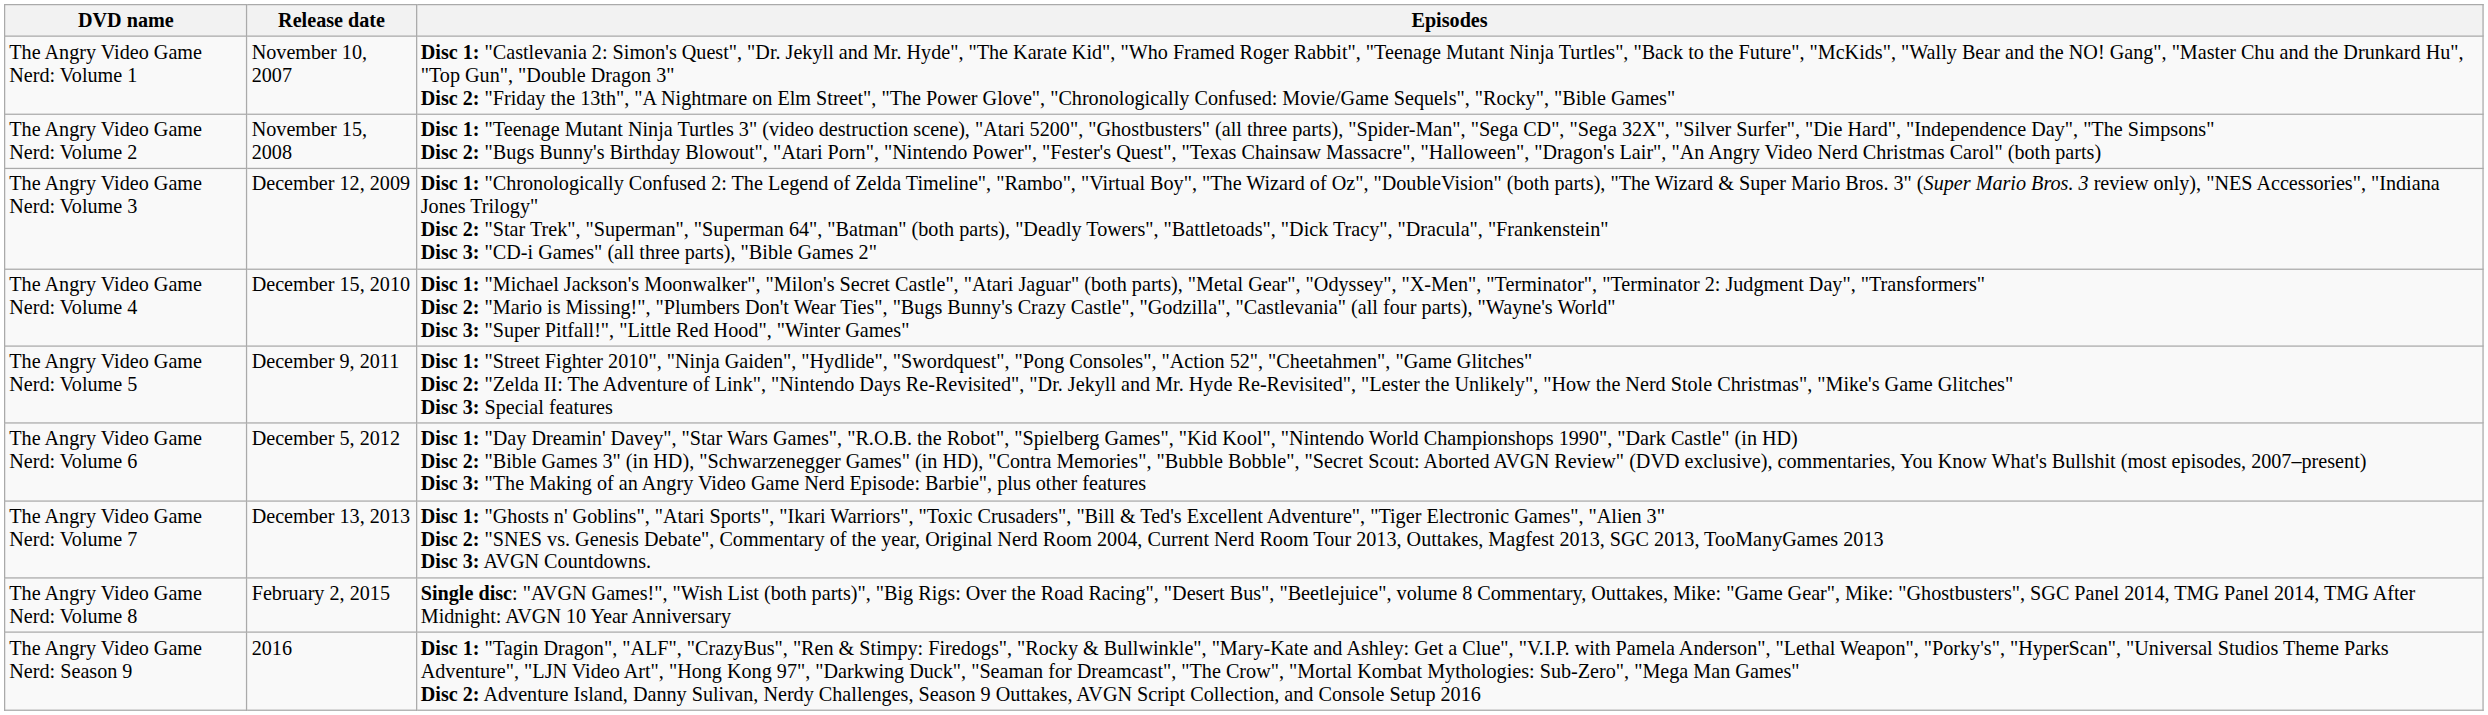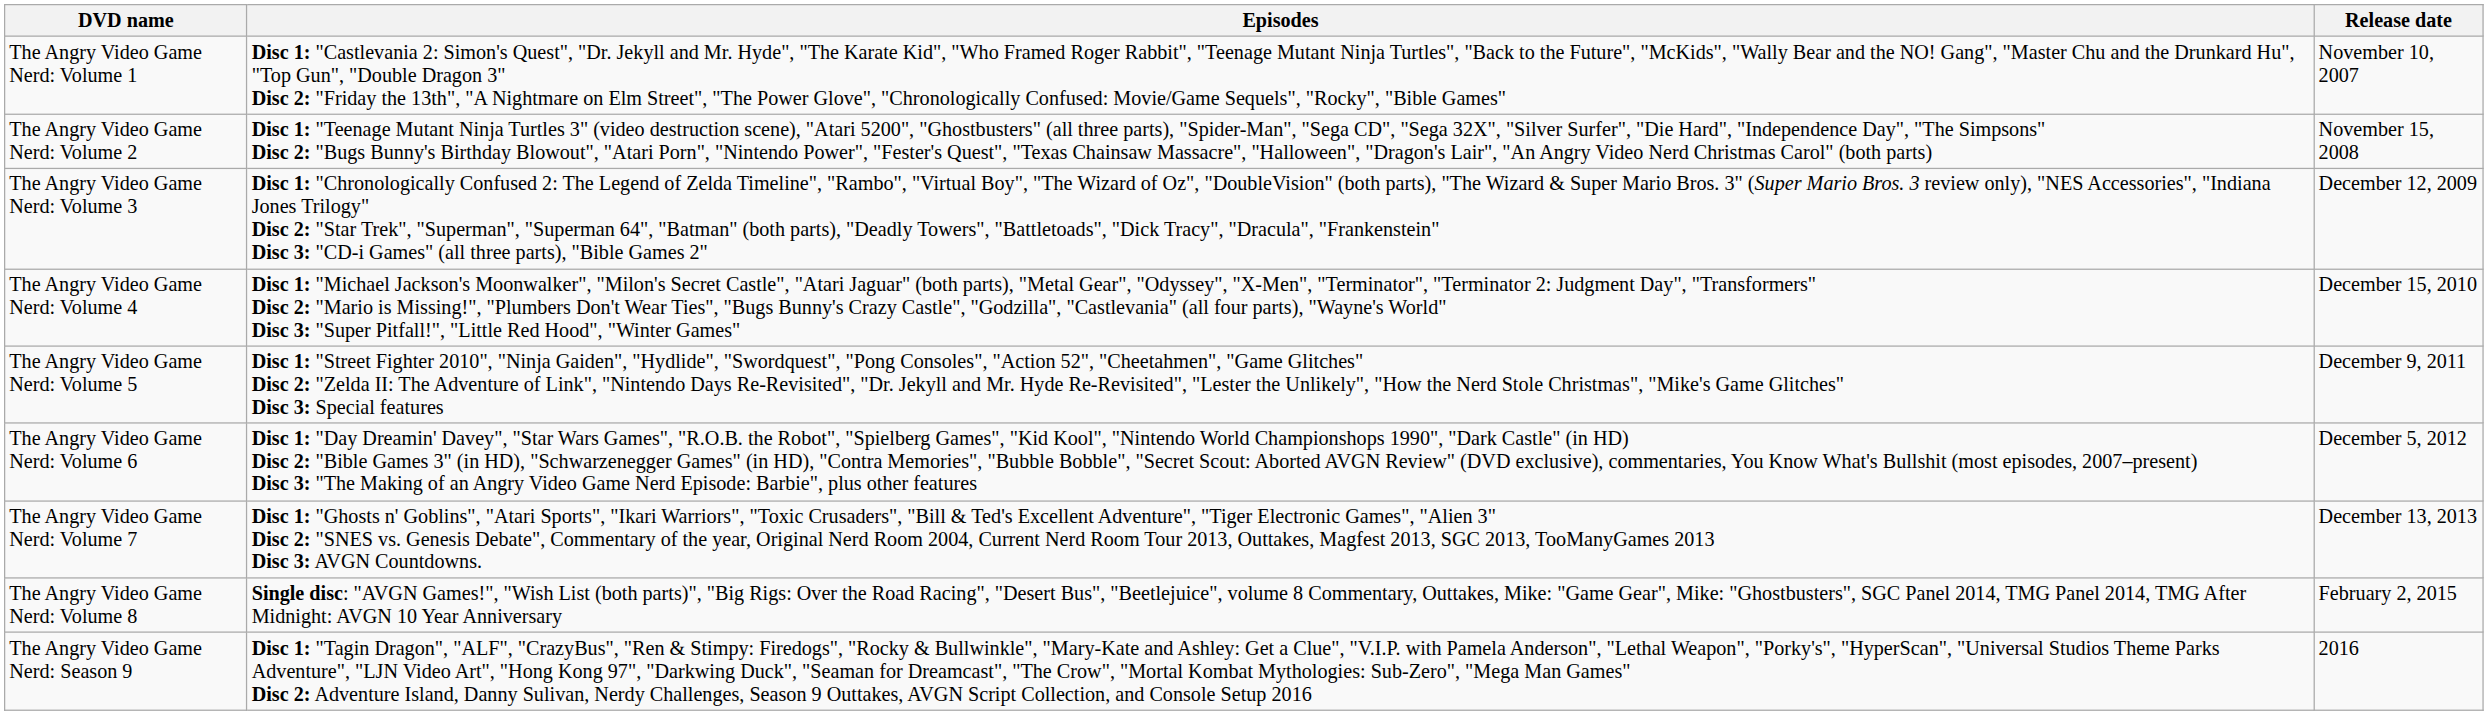 <table class="wikitable" 85%; 100%; 5px;">
 <tr>
 <th>DVD name</th>
+<th>Episodes</th>
 <th>Release date</th>
-<th>Episodes</th>
 </tr>
 <tr>
 <td valign="top">The Angry Video Game Nerd: Volume 1</td>
+<td valign="top"><strong>Disc 1:</strong> "Castlevania 2: Simon's Quest", "Dr. Jekyll and Mr. Hyde", "The Karate Kid", "Who Framed Roger Rabbit", "Teenage Mutant Ninja Turtles", "Back to the Future", "McKids", "Wally Bear and the NO! Gang", "Master Chu and the Drunkard Hu", "Top Gun", "Double Dragon 3"<br><strong>Disc 2:</strong> "Friday the 13th", "A Nightmare on Elm Street", "The Power Glove", "Chronologically Confused: Movie/Game Sequels", "Rocky", "Bible Games"</td>
 <td valign="top">November 10, 2007</td>
-<td valign="top"><strong>Disc 1:</strong> "Castlevania 2: Simon's Quest", "Dr. Jekyll and Mr. Hyde", "The Karate Kid", "Who Framed Roger Rabbit", "Teenage Mutant Ninja Turtles", "Back to the Future", "McKids", "Wally Bear and the NO! Gang", "Master Chu and the Drunkard Hu", "Top Gun", "Double Dragon 3"<br><strong>Disc 2:</strong> "Friday the 13th", "A Nightmare on Elm Street", "The Power Glove", "Chronologically Confused: Movie/Game Sequels", "Rocky", "Bible Games"</td>
 </tr>
 <tr>
 <td valign="top">The Angry Video Game Nerd: Volume 2</td>
+<td valign="top"><strong>Disc 1:</strong> "Teenage Mutant Ninja Turtles 3" (video destruction scene), "Atari 5200", "Ghostbusters" (all three parts), "Spider-Man", "Sega CD", "Sega 32X", "Silver Surfer", "Die Hard", "Independence Day", "The Simpsons"<br><strong>Disc 2:</strong> "Bugs Bunny's Birthday Blowout", "Atari Porn", "Nintendo Power", "Fester's Quest", "Texas Chainsaw Massacre", "Halloween", "Dragon's Lair", "An Angry Video Nerd Christmas Carol" (both parts)</td>
 <td valign="top">November 15, 2008</td>
-<td valign="top"><strong>Disc 1:</strong> "Teenage Mutant Ninja Turtles 3" (video destruction scene), "Atari 5200", "Ghostbusters" (all three parts), "Spider-Man", "Sega CD", "Sega 32X", "Silver Surfer", "Die Hard", "Independence Day", "The Simpsons"<br><strong>Disc 2:</strong> "Bugs Bunny's Birthday Blowout", "Atari Porn", "Nintendo Power", "Fester's Quest", "Texas Chainsaw Massacre", "Halloween", "Dragon's Lair", "An Angry Video Nerd Christmas Carol" (both parts)</td>
 </tr>
 <tr>
 <td valign="top">The Angry Video Game Nerd: Volume 3</td>
+<td valign="top"><strong>Disc 1:</strong> "Chronologically Confused 2: The Legend of Zelda Timeline", "Rambo", "Virtual Boy", "The Wizard of Oz", "DoubleVision" (both parts), "The Wizard & Super Mario Bros. 3" (<em>Super Mario Bros. 3</em> review only), "NES Accessories", "Indiana Jones Trilogy"<br><strong>Disc 2:</strong> "Star Trek", "Superman", "Superman 64", "Batman" (both parts), "Deadly Towers", "Battletoads", "Dick Tracy", "Dracula", "Frankenstein"<br><strong>Disc 3:</strong> "CD-i Games" (all three parts), "Bible Games 2"</td>
 <td valign="top">December 12, 2009</td>
-<td valign="top"><strong>Disc 1:</strong> "Chronologically Confused 2: The Legend of Zelda Timeline", "Rambo", "Virtual Boy", "The Wizard of Oz", "DoubleVision" (both parts), "The Wizard & Super Mario Bros. 3" (<em>Super Mario Bros. 3</em> review only), "NES Accessories", "Indiana Jones Trilogy"<br><strong>Disc 2:</strong> "Star Trek", "Superman", "Superman 64", "Batman" (both parts), "Deadly Towers", "Battletoads", "Dick Tracy", "Dracula", "Frankenstein"<br><strong>Disc 3:</strong> "CD-i Games" (all three parts), "Bible Games 2"</td>
 </tr>
 <tr>
 <td valign="top">The Angry Video Game Nerd: Volume 4</td>
+<td valign="top"><strong>Disc 1:</strong> "Michael Jackson's Moonwalker", "Milon's Secret Castle", "Atari Jaguar" (both parts), "Metal Gear", "Odyssey", "X-Men", "Terminator", "Terminator 2: Judgment Day", "Transformers"<br><strong>Disc 2:</strong> "Mario is Missing!", "Plumbers Don't Wear Ties", "Bugs Bunny's Crazy Castle", "Godzilla", "Castlevania" (all four parts), "Wayne's World"<br><strong>Disc 3:</strong> "Super Pitfall!", "Little Red Hood", "Winter Games"</td>
 <td valign="top">December 15, 2010</td>
-<td valign="top"><strong>Disc 1:</strong> "Michael Jackson's Moonwalker", "Milon's Secret Castle", "Atari Jaguar" (both parts), "Metal Gear", "Odyssey", "X-Men", "Terminator", "Terminator 2: Judgment Day", "Transformers"<br><strong>Disc 2:</strong> "Mario is Missing!", "Plumbers Don't Wear Ties", "Bugs Bunny's Crazy Castle", "Godzilla", "Castlevania" (all four parts), "Wayne's World"<br><strong>Disc 3:</strong> "Super Pitfall!", "Little Red Hood", "Winter Games"</td>
 </tr>
 <tr>
 <td valign="top">The Angry Video Game Nerd: Volume 5</td>
+<td valign="top"><strong>Disc 1:</strong> "Street Fighter 2010", "Ninja Gaiden", "Hydlide", "Swordquest", "Pong Consoles", "Action 52", "Cheetahmen", "Game Glitches"<br><strong>Disc 2:</strong> "Zelda II: The Adventure of Link", "Nintendo Days Re-Revisited", "Dr. Jekyll and Mr. Hyde Re-Revisited", "Lester the Unlikely", "How the Nerd Stole Christmas", "Mike's Game Glitches"<br><strong>Disc 3:</strong> Special features</td>
 <td valign="top">December 9, 2011</td>
-<td valign="top"><strong>Disc 1:</strong> "Street Fighter 2010", "Ninja Gaiden", "Hydlide", "Swordquest", "Pong Consoles", "Action 52", "Cheetahmen", "Game Glitches"<br><strong>Disc 2:</strong> "Zelda II: The Adventure of Link", "Nintendo Days Re-Revisited", "Dr. Jekyll and Mr. Hyde Re-Revisited", "Lester the Unlikely", "How the Nerd Stole Christmas", "Mike's Game Glitches"<br><strong>Disc 3:</strong> Special features</td>
 </tr>
 <tr>
 <td valign="top">The Angry Video Game Nerd: Volume 6</td>
+<td valign="top"><strong>Disc 1:</strong> "Day Dreamin' Davey", "Star Wars Games", "R.O.B. the Robot", "Spielberg Games", "Kid Kool", "Nintendo World Championshops 1990", "Dark Castle" (in HD)<br><strong>Disc 2:</strong> "Bible Games 3" (in HD), "Schwarzenegger Games" (in HD), "Contra Memories", "Bubble Bobble", "Secret Scout: Aborted AVGN Review" (DVD exclusive), commentaries, You Know What's Bullshit (most episodes, 2007–present) <br><strong>Disc 3:</strong> "The Making of an Angry Video Game Nerd Episode: Barbie", plus other features</td>
 <td valign="top" nowrap>December 5, 2012</td>
-<td valign="top"><strong>Disc 1:</strong> "Day Dreamin' Davey", "Star Wars Games", "R.O.B. the Robot", "Spielberg Games", "Kid Kool", "Nintendo World Championshops 1990", "Dark Castle" (in HD)<br><strong>Disc 2:</strong> "Bible Games 3" (in HD), "Schwarzenegger Games" (in HD), "Contra Memories", "Bubble Bobble", "Secret Scout: Aborted AVGN Review" (DVD exclusive), commentaries, You Know What's Bullshit (most episodes, 2007–present) <br><strong>Disc 3:</strong> "The Making of an Angry Video Game Nerd Episode: Barbie", plus other features</td>
 </tr>
 <tr>
 <td valign="top">The Angry Video Game Nerd: Volume 7</td>
+<td valign="top"><strong>Disc 1:</strong> "Ghosts n' Goblins", "Atari Sports", "Ikari Warriors", "Toxic Crusaders", "Bill & Ted's Excellent Adventure", "Tiger Electronic Games", "Alien 3"<br> <strong>Disc 2:</strong> "SNES vs. Genesis Debate", Commentary of the year, Original Nerd Room 2004, Current Nerd Room Tour 2013, Outtakes, Magfest 2013, SGC 2013, TooManyGames 2013<br> <strong>Disc 3:</strong> AVGN Countdowns.</td>
 <td valign="top" nowrap>December 13, 2013</td>
-<td valign="top"><strong>Disc 1:</strong> "Ghosts n' Goblins", "Atari Sports", "Ikari Warriors", "Toxic Crusaders", "Bill & Ted's Excellent Adventure", "Tiger Electronic Games", "Alien 3"<br> <strong>Disc 2:</strong> "SNES vs. Genesis Debate", Commentary of the year, Original Nerd Room 2004, Current Nerd Room Tour 2013, Outtakes, Magfest 2013, SGC 2013, TooManyGames 2013<br> <strong>Disc 3:</strong> AVGN Countdowns.</td>
 </tr>
 <tr>
 <td valign="top">The Angry Video Game Nerd: Volume 8</td>
+<td valign="top"><strong>Single disc</strong>: "AVGN Games!", "Wish List (both parts)", "Big Rigs: Over the Road Racing", "Desert Bus", "Beetlejuice", volume 8 Commentary, Outtakes, Mike: "Game Gear", Mike: "Ghostbusters", SGC Panel 2014, TMG Panel 2014, TMG After Midnight: AVGN 10 Year Anniversary</td>
 <td valign="top" nowrap>February 2, 2015</td>
-<td valign="top"><strong>Single disc</strong>: "AVGN Games!", "Wish List (both parts)", "Big Rigs: Over the Road Racing", "Desert Bus", "Beetlejuice", volume 8 Commentary, Outtakes, Mike: "Game Gear", Mike: "Ghostbusters", SGC Panel 2014, TMG Panel 2014, TMG After Midnight: AVGN 10 Year Anniversary</td>
 </tr>
 <tr>
 <td valign="top">The Angry Video Game Nerd: Season 9</td>
+<td valign="top"><strong>Disc 1:</strong> "Tagin Dragon", "ALF", "CrazyBus", "Ren & Stimpy: Firedogs", "Rocky & Bullwinkle", "Mary-Kate and Ashley: Get a Clue", "V.I.P. with Pamela Anderson", "Lethal Weapon", "Porky's", "HyperScan", "Universal Studios Theme Parks Adventure", "LJN Video Art", "Hong Kong 97", "Darkwing Duck", "Seaman for Dreamcast", "The Crow", "Mortal Kombat Mythologies: Sub-Zero", "Mega Man Games" <br> <strong>Disc 2:</strong> Adventure Island, Danny Sulivan, Nerdy Challenges, Season 9 Outtakes, AVGN Script Collection, and Console Setup 2016</td>
 <td valign="top" nowrap>2016</td>
-<td valign="top"><strong>Disc 1:</strong> "Tagin Dragon", "ALF", "CrazyBus", "Ren & Stimpy: Firedogs", "Rocky & Bullwinkle", "Mary-Kate and Ashley: Get a Clue", "V.I.P. with Pamela Anderson", "Lethal Weapon", "Porky's", "HyperScan", "Universal Studios Theme Parks Adventure", "LJN Video Art", "Hong Kong 97", "Darkwing Duck", "Seaman for Dreamcast", "The Crow", "Mortal Kombat Mythologies: Sub-Zero", "Mega Man Games" <br> <strong>Disc 2:</strong> Adventure Island, Danny Sulivan, Nerdy Challenges, Season 9 Outtakes, AVGN Script Collection, and Console Setup 2016</td>
 </tr>
 </table>
